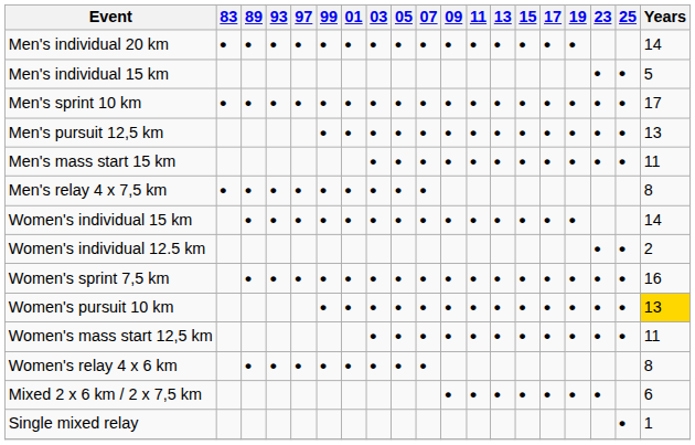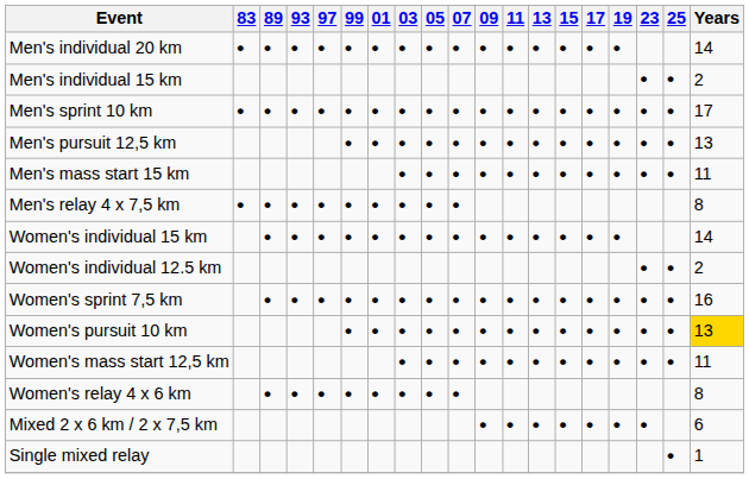 <table class="wikitable">
 <tr>
 <th>Event</th>
 <th><a href='#'>83</a></th>
 <th><a href='#'>89</a></th>
 <th><a href='#'>93</a></th>
 <th><a href='#'>97</a></th>
 <th><a href='#'>99</a></th>
 <th><a href='#'>01</a></th>
 <th><a href='#'>03</a></th>
 <th><a href='#'>05</a></th>
 <th><a href='#'>07</a></th>
 <th><a href='#'>09</a></th>
 <th><a href='#'>11</a></th>
 <th><a href='#'>13</a></th>
 <th><a href='#'>15</a></th>
 <th><a href='#'>17</a></th>
 <th><a href='#'>19</a></th>
 <th><a href='#'>23</a></th>
 <th><a href='#'>25</a></th>
 <th>Years</th>
 </tr>
 <tr>
 <td align=left>Men's individual 20 km</td>
 <td><big><strong>•</strong></big></td>
 <td><big><strong>•</strong></big></td>
 <td><big><strong>•</strong></big></td>
 <td><big><strong>•</strong></big></td>
 <td><big><strong>•</strong></big></td>
 <td><big><strong>•</strong></big></td>
 <td><big><strong>•</strong></big></td>
 <td><big><strong>•</strong></big ></td>
 <td><big><strong>•</strong></big></td>
 <td><big><strong>•</strong></big></td>
 <td><big><strong>•</strong></big></td>
 <td><big><strong>•</strong></big></td>
 <td><big><strong>•</strong></big></td>
 <td><big><strong>•</strong></big></td>
 <td><big><strong>•</strong></big></td>
 <td></td>
 <td></td>
 <td>14</td>
 </tr>
 <tr>
 <td>Men's individual 15 km</td>
 <td></td>
 <td></td>
 <td></td>
 <td></td>
 <td></td>
 <td></td>
 <td></td>
 <td></td>
 <td></td>
 <td></td>
 <td></td>
 <td></td>
 <td></td>
 <td></td>
 <td></td>
 <td><big><strong>•</strong></big></td>
 <td><big><strong>•</strong></big></td>
-<td>5</td>
+<td>2</td>
 </tr>
 <tr>
 <td align="left">Men's sprint 10 km</td>
 <td><big><strong>•</strong></big></td>
 <td><big><strong>•</strong></big></td>
 <td><big><strong>•</strong></big></td>
 <td><big><strong>•</strong></big></td>
 <td><big><strong>•</strong></big></td>
 <td><big><strong>•</strong></big></td>
 <td><big><strong>•</strong></big></td>
 <td><big><strong>•</strong></big></td>
 <td><big><strong>•</strong></big></td>
 <td><big><strong>•</strong></big></td>
 <td><big><strong>•</strong></big></td>
 <td><big><strong>•</strong></big></td>
 <td><big><strong>•</strong></big></td>
 <td><big><strong>•</strong></big></td>
 <td><big><strong>•</strong></big></td>
 <td><big><strong>•</strong></big></td>
 <td><big><strong>•</strong></big></td>
 <td>17</td>
 </tr>
 <tr>
 <td align="left">Men's pursuit 12,5 km</td>
 <td></td>
 <td></td>
 <td></td>
 <td></td>
 <td><big><strong>•</strong></big></td>
 <td><big><strong>•</strong></big></td>
 <td><big><strong>•</strong></big></td>
 <td><big><strong>•</strong></big></td>
 <td><big><strong>•</strong></big></td>
 <td><big><strong>•</strong></big></td>
 <td><big><strong>•</strong></big></td>
 <td><big><strong>•</strong></big></td>
 <td><big><strong>•</strong></big></td>
 <td><big><strong>•</strong></big></td>
 <td><big><strong>•</strong></big></td>
 <td><big><strong>•</strong></big></td>
 <td><big><strong>•</strong></big></td>
 <td>13</td>
 </tr>
 <tr>
 <td align="left">Men's mass start 15 km</td>
 <td></td>
 <td></td>
 <td></td>
 <td></td>
 <td></td>
 <td></td>
 <td><big><strong>•</strong></big></td>
 <td><big><strong>•</strong></big></td>
 <td><big><strong>•</strong></big></td>
 <td><big><strong>•</strong></big></td>
 <td><big><strong>•</strong></big></td>
 <td><big><strong>•</strong></big></td>
 <td><big><strong>•</strong></big></td>
 <td><big><strong>•</strong></big></td>
 <td><big><strong>•</strong></big></td>
 <td><big><strong>•</strong></big></td>
 <td><big><strong>•</strong></big></td>
 <td>11</td>
 </tr>
 <tr>
 <td align="left">Men's relay 4 x 7,5 km</td>
 <td><big><strong>•</strong></big></td>
 <td><big><strong>•</strong></big></td>
 <td><big><strong>•</strong></big></td>
 <td><big><strong>•</strong></big></td>
 <td><big><strong>•</strong></big></td>
 <td><big><strong>•</strong></big></td>
 <td><big><strong>•</strong></big></td>
 <td><big><strong>•</strong></big></td>
 <td><big><strong>•</strong></big></td>
 <td></td>
 <td></td>
 <td></td>
 <td></td>
 <td></td>
 <td></td>
 <td></td>
 <td></td>
 <td>8</td>
 </tr>
 <tr>
 <td align="left">Women's individual 15 km</td>
 <td></td>
 <td><big><strong>•</strong></big></td>
 <td><big><strong>•</strong></big></td>
 <td><big><strong>•</strong></big></td>
 <td><big><strong>•</strong></big></td>
 <td><big><strong>•</strong></big></td>
 <td><big><strong>•</strong></big></td>
 <td><big><strong>•</strong></big></td>
 <td><big><strong>•</strong></big></td>
 <td><big><strong>•</strong></big></td>
 <td><big><strong>•</strong></big></td>
 <td><big><strong>•</strong></big></td>
 <td><big><strong>•</strong></big></td>
 <td><big><strong>•</strong></big></td>
 <td><big><strong>•</strong></big></td>
 <td></td>
 <td></td>
 <td>14</td>
 </tr>
 <tr>
 <td>Women's individual 12.5 km</td>
 <td></td>
 <td></td>
 <td></td>
 <td></td>
 <td></td>
 <td></td>
 <td></td>
 <td></td>
 <td></td>
 <td></td>
 <td></td>
 <td></td>
 <td></td>
 <td></td>
 <td></td>
 <td><big><strong>•</strong></big></td>
 <td><big><strong>•</strong></big></td>
 <td>2</td>
 </tr>
 <tr>
 <td align="left">Women's sprint 7,5 km</td>
 <td></td>
 <td><big><strong>•</strong></big></td>
 <td><big><strong>•</strong></big></td>
 <td><big><strong>•</strong></big></td>
 <td><big><strong>•</strong></big></td>
 <td><big><strong>•</strong></big></td>
 <td><big><strong>•</strong></big></td>
 <td><big><strong>•</strong></big></td>
 <td><big><strong>•</strong></big></td>
 <td><big><strong>•</strong></big></td>
 <td><big><strong>•</strong></big></td>
 <td><big><strong>•</strong></big></td>
 <td><big><strong>•</strong></big></td>
 <td><big><strong>•</strong></big></td>
 <td><big><strong>•</strong></big></td>
 <td><big><strong>•</strong></big></td>
 <td><big><strong>•</strong></big></td>
 <td>16</td>
 </tr>
 <tr>
 <td align="left">Women's pursuit 10 km</td>
 <td></td>
 <td></td>
 <td></td>
 <td></td>
 <td><big><strong>•</strong></big></td>
 <td><big><strong>•</strong></big></td>
 <td><big><strong>•</strong></big></td>
 <td><big><strong>•</strong></big></td>
 <td><big><strong>•</strong></big></td>
 <td><big><strong>•</strong></big></td>
 <td><big><strong>•</strong></big></td>
 <td><big><strong>•</strong></big></td>
 <td><big><strong>•</strong></big></td>
 <td><big><strong>•</strong></big></td>
 <td><big><strong>•</strong></big></td>
 <td><big><strong>•</strong></big></td>
 <td><big><strong>•</strong></big></td>
 <td style="background: gold;">13</td>
 </tr>
 <tr>
 <td align="left">Women's mass start 12,5 km</td>
 <td></td>
 <td></td>
 <td></td>
 <td></td>
 <td></td>
 <td></td>
 <td><big><strong>•</strong></big></td>
 <td><big><strong>•</strong></big></td>
 <td><big><strong>•</strong></big></td>
 <td><big><strong>•</strong></big></td>
 <td><big><strong>•</strong></big></td>
 <td><big><strong>•</strong></big></td>
 <td><big><strong>•</strong></big></td>
 <td><big><strong>•</strong></big></td>
 <td><big><strong>•</strong></big></td>
 <td><big><strong>•</strong></big></td>
 <td><big><strong>•</strong></big></td>
 <td>11</td>
 </tr>
 <tr>
 <td align="left">Women's relay 4 x 6 km</td>
 <td></td>
 <td><big><strong>•</strong></big></td>
 <td><big><strong>•</strong></big></td>
 <td><big><strong>•</strong></big></td>
 <td><big><strong>•</strong></big></td>
 <td><big><strong>•</strong></big></td>
 <td><big><strong>•</strong></big></td>
 <td><big><strong>•</strong></big></td>
 <td><big><strong>•</strong></big></td>
 <td></td>
 <td></td>
 <td></td>
 <td></td>
 <td></td>
 <td></td>
 <td></td>
 <td></td>
 <td>8</td>
 </tr>
 <tr>
 <td align="left">Mixed 2 x 6 km / 2 x 7,5 km</td>
 <td></td>
 <td></td>
 <td></td>
 <td></td>
 <td></td>
 <td></td>
 <td></td>
 <td></td>
 <td></td>
 <td><big><strong>•</strong></big></td>
 <td><big><strong>•</strong></big></td>
 <td><big><strong>•</strong></big></td>
 <td><big><strong>•</strong></big></td>
 <td><big><strong>•</strong></big></td>
 <td><big><strong>•</strong></big></td>
 <td><big><strong>•</strong></big></td>
 <td></td>
 <td>6</td>
 </tr>
 <tr>
 <td>Single mixed relay</td>
 <td></td>
 <td></td>
 <td></td>
 <td></td>
 <td></td>
 <td></td>
 <td></td>
 <td></td>
 <td></td>
 <td></td>
 <td></td>
 <td></td>
 <td></td>
 <td></td>
 <td></td>
 <td></td>
 <td><big><strong>•</strong></big></td>
 <td>1</td>
 </tr>
 <tr>
 </tr>
 </table>
